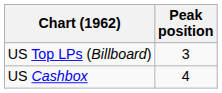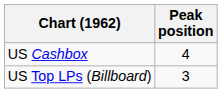 <table class="wikitable">
 <tr>
 <th>Chart (1962)</th>
 <th>Peak<br>position</th>
 </tr>
 <tr>
+<td>US <a href='#'><em>Cashbox</em></a></td>
+<td align="center">4</td>
+</tr>
+<tr>
 <td>US <a href='#'>Top LPs</a> (<em>Billboard</em>)</td>
 <td align="center">3</td>
 </tr>
-<tr>
-<td>US <a href='#'><em>Cashbox</em></a></td>
-<td align="center">4</td>
-</tr>
 </table>
